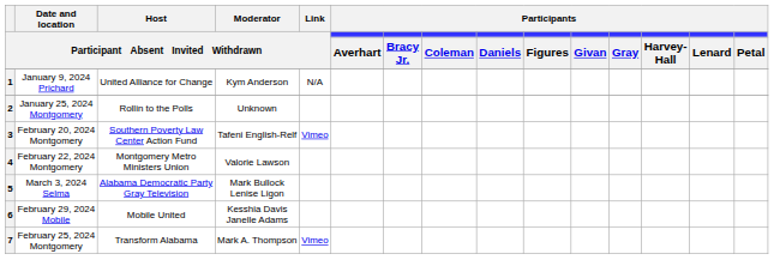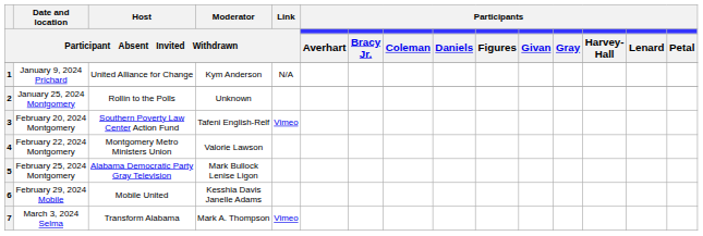 <table class="wikitable" style="text-align:center;">
 <tr style="font-size:small;">
 <th scope="col"></th>
 <th scope="col">Date and location</th>
 <th scope="col">Host</th>
 <th scope="col">Moderator</th>
 <th scope="col">Link</th>
 <th scope="col" colspan="10">Participants</th>
 </tr>
 <tr>
 <th colspan="5" rowspan="2"> <small>Participant  </small> <small>Absent  </small> <small>Invited  </small> <small>Withdrawn </small></th>
 <th scope="col" style="background:#3333FF;"></th>
 <th scope="col" style="background:#3333FF;"></th>
 <th scope="col" style="background:#3333FF;"></th>
 <th scope="col" style="background:#3333FF;"></th>
 <th scope="col" style="background:#3333FF;"></th>
 <th scope="col" style="background:#3333FF;"></th>
 <th scope="col" style="background:#3333FF;"></th>
 <th scope="col" style="background:#3333FF;"></th>
 <th scope="col" style="background:#3333FF;"></th>
 <th scope="col" style="background:#3333FF;"></th>
 </tr>
 <tr>
 <th scope="col">Averhart</th>
 <th scope="col"><a href='#'>Bracy Jr.</a></th>
 <th scope="col"><a href='#'>Coleman</a></th>
 <th scope="col"><a href='#'>Daniels</a></th>
 <th scope="col">Figures</th>
 <th scope="col"><a href='#'>Givan</a></th>
 <th scope="col"><a href='#'>Gray</a></th>
 <th scope="col">Harvey-Hall</th>
 <th scope="col">Lenard</th>
 <th scope="col">Petal</th>
 </tr>
 <tr>
 </tr>
 <tr style="background:#FFFFFF;font-size:small;">
 <th scope="row">1</th>
 <td style="white-space:nowrap;">January 9, 2024<br><a href='#'>Prichard</a></td>
 <td style="white-space:nowrap;">United Alliance for Change</td>
 <td style="white-space:nowrap;">Kym Anderson</td>
 <td style="white-space:nowrap;">N/A</td>
 <td></td>
 <td></td>
 <td></td>
 <td></td>
 <td></td>
 <td></td>
 <td></td>
 <td></td>
 <td></td>
 <td></td>
 </tr>
 <tr>
 </tr>
 <tr style="background:#FFFFFF;font-size:small;">
 <th scope="row">2</th>
 <td style="white-space:nowrap;">January 25, 2024<br><a href='#'>Montgomery</a></td>
 <td style="white-space:nowrap;">Rollin to the Polls</td>
 <td style="white-space:nowrap;">Unknown</td>
 <td style="white-space:nowrap;"></td>
 <td></td>
 <td></td>
 <td></td>
 <td></td>
 <td></td>
 <td></td>
 <td></td>
 <td></td>
 <td></td>
 <td></td>
 </tr>
 <tr style="background:#FFFFFF;font-size:small;">
 <th scope="row">3</th>
 <td style="white-space:nowrap;">February 20, 2024<br>Montgomery</td>
 <td style="white-space:nowrap;"><a href='#'>Southern Poverty Law<br>Center</a> Action Fund</td>
 <td style="white-space:nowrap;">Tafeni English-Relf</td>
 <td style="white-space:nowrap;"><a href='#'>Vimeo</a></td>
 <td></td>
 <td></td>
 <td></td>
 <td></td>
 <td></td>
 <td></td>
 <td></td>
 <td></td>
 <td></td>
 <td></td>
 </tr>
 <tr style="background:#FFFFFF;font-size:small;">
 <th scope="row">4</th>
 <td style="white-space:nowrap;">February 22, 2024<br>Montgomery</td>
 <td style="white-space:nowrap;">Montgomery Metro<br>Ministers Union</td>
 <td style="white-space:nowrap;">Valorie Lawson</td>
 <td style="white-space:nowrap;"></td>
 <td></td>
 <td></td>
 <td></td>
 <td></td>
 <td></td>
 <td></td>
 <td></td>
 <td></td>
 <td></td>
 <td></td>
 </tr>
 <tr style="background:#FFFFFF;font-size:small;">
 <th scope="row">5</th>
-<td style="white-space:nowrap;">March 3, 2024<br><a href='#'>Selma</a></td>
+<td style="white-space:nowrap;">February 25, 2024<br>Montgomery</td>
 <td style="white-space:nowrap;"><a href='#'>Alabama Democratic Party</a><br><a href='#'>Gray Television</a></td>
 <td style="white-space:nowrap;">Mark Bullock<br>Lenise Ligon</td>
 <td style="white-space:nowrap;"></td>
 <td></td>
 <td></td>
 <td></td>
 <td></td>
 <td></td>
 <td></td>
 <td></td>
 <td></td>
 <td></td>
 <td></td>
 </tr>
 <tr style="background:#FFFFFF;font-size:small;">
 <th scope="row">6</th>
 <td style="white-space:nowrap;">February 29, 2024<br><a href='#'>Mobile</a></td>
 <td style="white-space:nowrap;">Mobile United</td>
 <td style="white-space:nowrap;">Kesshia Davis<br>Janelle Adams</td>
 <td style="white-space:nowrap;"></td>
 <td></td>
 <td></td>
 <td></td>
 <td></td>
 <td></td>
 <td></td>
 <td></td>
 <td></td>
 <td></td>
 <td></td>
 </tr>
 <tr style="background:#FFFFFF;font-size:small;">
 <th scope="row">7</th>
-<td style="white-space:nowrap;">February 25, 2024<br>Montgomery</td>
+<td style="white-space:nowrap;">March 3, 2024<br><a href='#'>Selma</a></td>
 <td style="white-space:nowrap;">Transform Alabama</td>
 <td style="white-space:nowrap;">Mark A. Thompson</td>
 <td style="white-space:nowrap;"><a href='#'>Vimeo</a></td>
 <td></td>
 <td></td>
 <td></td>
 <td></td>
 <td></td>
 <td></td>
 <td></td>
 <td></td>
 <td></td>
 <td></td>
 </tr>
 </table>
